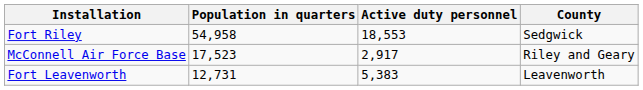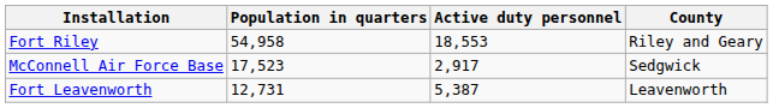 <table class="wikitable sortable">
 <tr>
 <th>Installation</th>
 <th>Population in quarters</th>
 <th>Active duty personnel</th>
 <th>County</th>
 </tr>
 <tr>
 <td><a href='#'>Fort Riley</a></td>
 <td>54,958</td>
 <td>18,553</td>
-<td>Sedgwick</td>
+<td>Riley and Geary</td>
 </tr>
 <tr>
 <td><a href='#'>McConnell Air Force Base</a></td>
 <td>17,523</td>
 <td>2,917</td>
-<td>Riley and Geary</td>
+<td>Sedgwick</td>
 </tr>
 <tr>
 <td><a href='#'>Fort Leavenworth</a></td>
 <td>12,731</td>
-<td>5,383</td>
+<td>5,387</td>
 <td>Leavenworth</td>
 </tr>
 </table>
